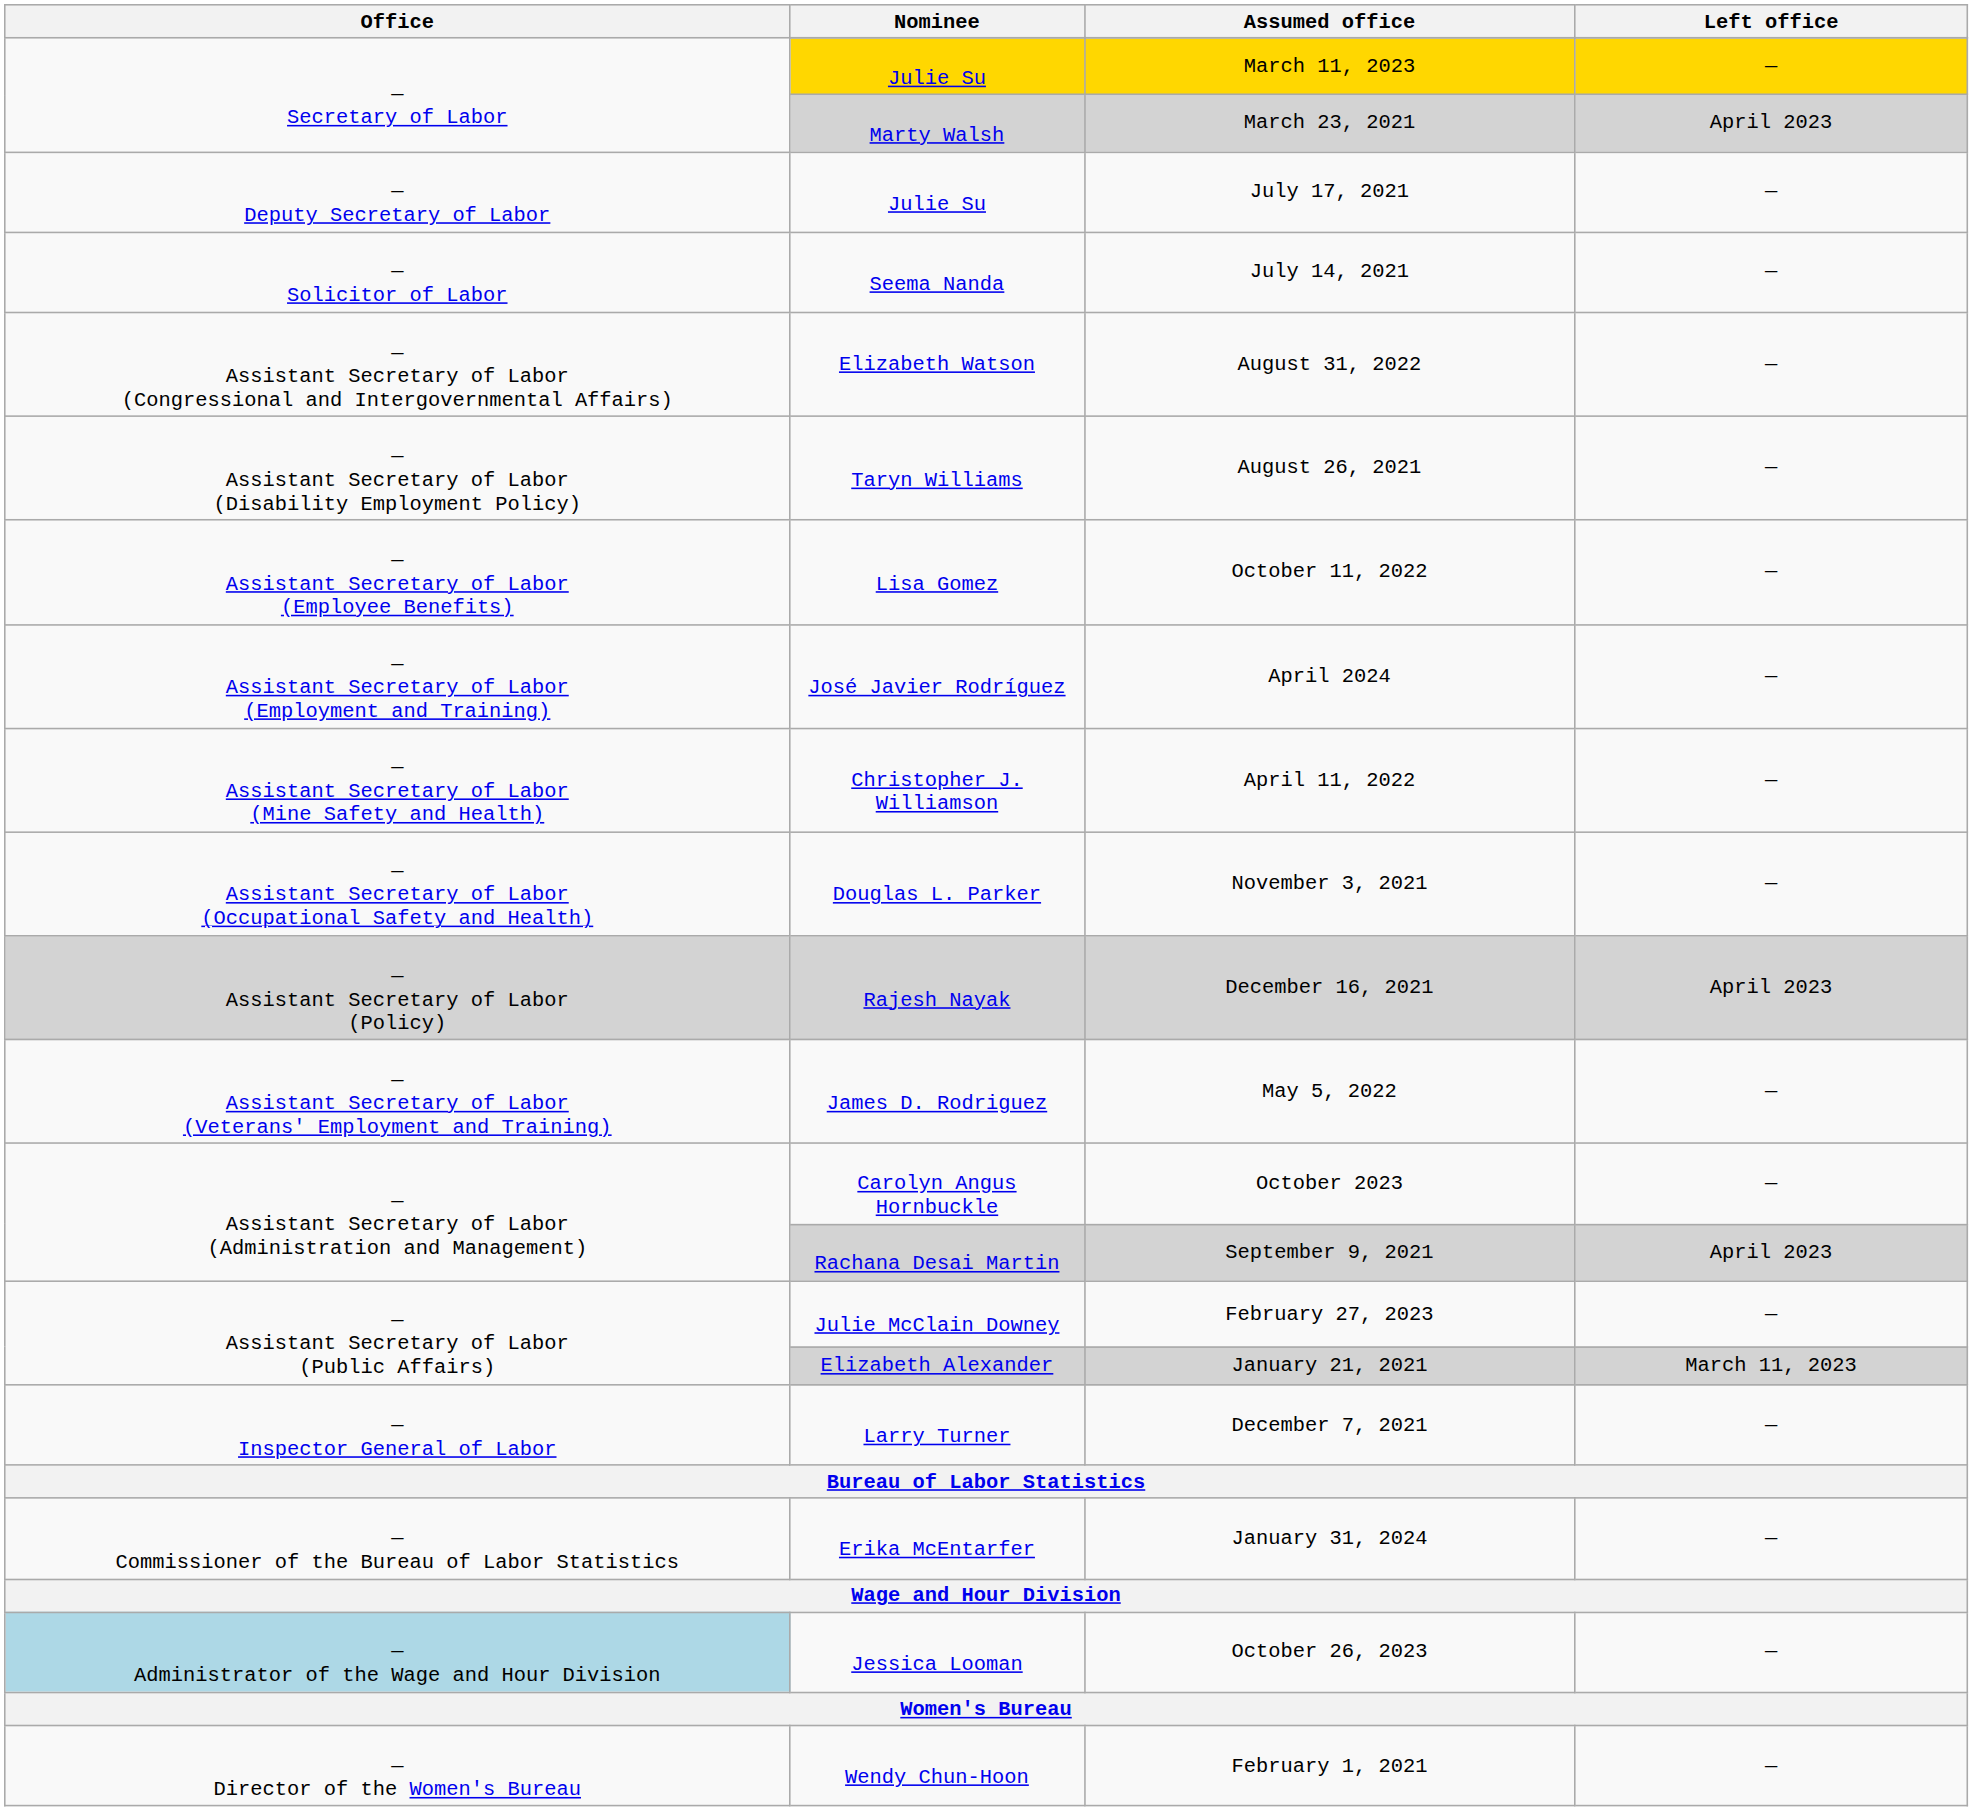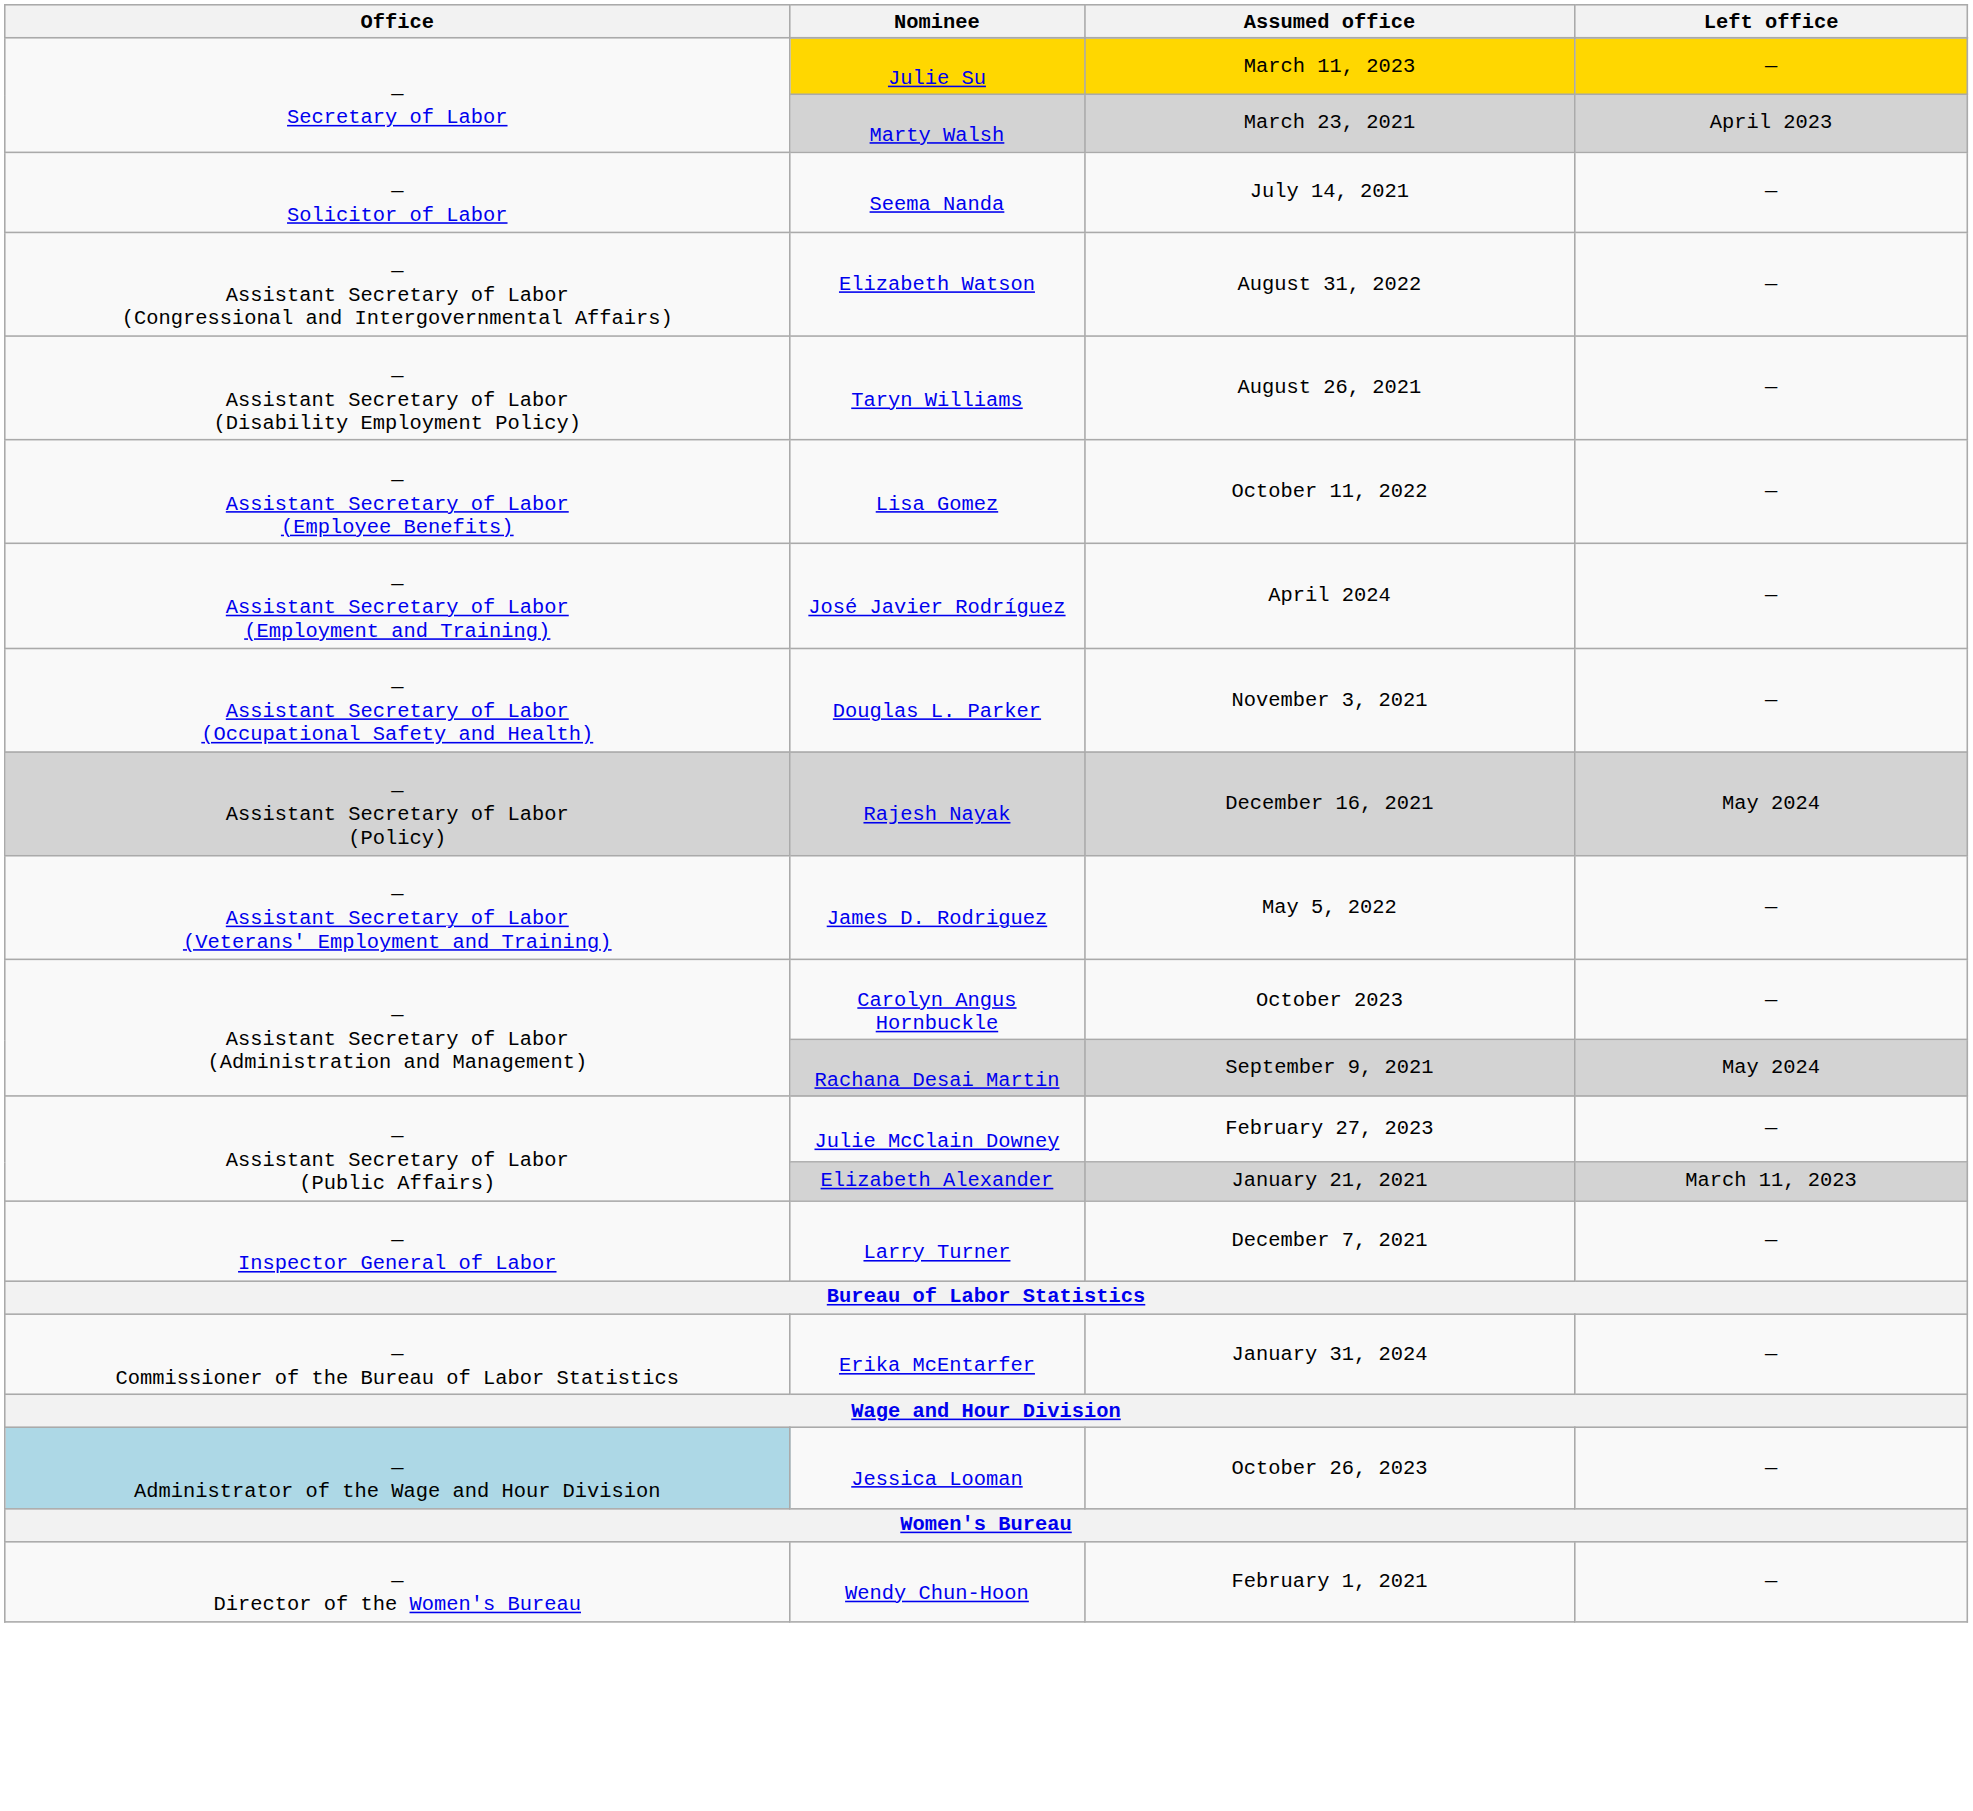 <table class="wikitable sortable" style="text-align:center">
 <tr>
 <th style="width:40%;">Office</th>
 <th style="width:15%;">Nominee</th>
 <th style="width:25%;" data-sort-type="date">Assumed office</th>
 <th style="width:20%;" data-sort-type="date">Left office</th>
 </tr>
 <tr>
 <td rowspan=3><br>—<br><a href='#'>Secretary of Labor</a></td>
 </tr>
 <tr style="background:gold;">
 <td><br><a href='#'>Julie Su</a></td>
 <td>March 11, 2023</td>
 <td>—</td>
 </tr>
 <tr style="background:lightgray;">
 <td><br><a href='#'>Marty Walsh</a></td>
 <td>March 23, 2021<br></td>
 <td>April 2023</td>
-</tr>
-<tr>
-<td><br>—<br><a href='#'>Deputy Secretary of Labor</a></td>
-<td><br><a href='#'>Julie Su</a></td>
-<td>July 17, 2021<br></td>
-<td>—</td>
 </tr>
 <tr>
 <td><br>—<br><a href='#'>Solicitor of Labor</a></td>
 <td><br><a href='#'>Seema Nanda</a></td>
 <td>July 14, 2021<br></td>
 <td>—</td>
 </tr>
 <tr>
 <td><br>—<br>Assistant Secretary of Labor<br>(Congressional and Intergovernmental Affairs)</td>
 <td><a href='#'>Elizabeth Watson</a></td>
 <td>August 31, 2022<br></td>
 <td>—</td>
 </tr>
 <tr>
 <td><br>—<br>Assistant Secretary of Labor<br>(Disability Employment Policy)</td>
 <td><br><a href='#'>Taryn Williams</a></td>
 <td>August 26, 2021<br></td>
 <td>—</td>
 </tr>
 <tr>
 <td><br>—<br><a href='#'>Assistant Secretary of Labor<br>(Employee Benefits)</a></td>
 <td><br><a href='#'>Lisa Gomez</a></td>
 <td>October 11, 2022<br></td>
 <td>—</td>
 </tr>
 <tr>
 <td><br>—<br><a href='#'>Assistant Secretary of Labor<br>(Employment and Training)</a></td>
 <td><br><a href='#'>José Javier Rodríguez</a></td>
 <td>April 2024<br></td>
 <td>—</td>
 </tr>
 <tr>
-<td><br>—<br><a href='#'>Assistant Secretary of Labor<br>(Mine Safety and Health)</a></td>
-<td><br><a href='#'>Christopher J. Williamson</a></td>
-<td>April 11, 2022<br></td>
-<td>—</td>
-</tr>
-<tr>
 <td><br>—<br><a href='#'>Assistant Secretary of Labor<br>(Occupational Safety and Health)</a></td>
 <td><br><a href='#'>Douglas L. Parker</a></td>
 <td>November 3, 2021<br></td>
 <td>—</td>
 </tr>
 <tr style="background:lightgray;">
 <td><br>—<br>Assistant Secretary of Labor<br>(Policy)</td>
 <td><br><a href='#'>Rajesh Nayak</a></td>
 <td>December 16, 2021<br></td>
-<td>April 2023</td>
+<td>May 2024</td>
 </tr>
 <tr>
 <td><br>—<br><a href='#'>Assistant Secretary of Labor<br>(Veterans' Employment and Training)</a></td>
 <td><br><a href='#'>James D. Rodriguez</a></td>
 <td>May 5, 2022<br></td>
 <td>—</td>
 </tr>
 <tr>
 <td rowspan=2><br>—<br>Assistant Secretary of Labor<br>(Administration and Management)</td>
 <td><br><a href='#'>Carolyn Angus Hornbuckle</a></td>
 <td>October 2023</td>
 <td>—</td>
 </tr>
 <tr style="background:lightgray;">
 <td><br><a href='#'>Rachana Desai Martin</a></td>
 <td>September 9, 2021</td>
-<td>April 2023</td>
+<td>May 2024</td>
 </tr>
 <tr>
 <td rowspan=2><br>—<br>Assistant Secretary of Labor<br>(Public Affairs)</td>
 <td><br><a href='#'>Julie McClain Downey</a></td>
 <td>February 27, 2023</td>
 <td>—</td>
 </tr>
 <tr style="background:lightgray;">
 <td><a href='#'>Elizabeth Alexander</a></td>
 <td>January 21, 2021</td>
 <td>March 11, 2023</td>
 </tr>
 <tr>
 <td><br>—<br><a href='#'>Inspector General of Labor</a></td>
 <td><br><a href='#'>Larry Turner</a></td>
 <td>December 7, 2021<br></td>
 <td>—</td>
 </tr>
 <tr>
 <th colspan=4><a href='#'>Bureau of Labor Statistics</a></th>
 </tr>
 <tr>
 <td><br>—<br>Commissioner of the Bureau of Labor Statistics</td>
 <td><br><a href='#'>Erika McEntarfer</a></td>
 <td>January 31, 2024<br></td>
 <td>—</td>
 </tr>
 <tr>
 <th colspan=4><a href='#'>Wage and Hour Division</a></th>
 </tr>
 <tr>
 <td style="background: lightblue;"><br>—<br>Administrator of the Wage and Hour Division</td>
 <td><br><a href='#'>Jessica Looman</a></td>
 <td>October 26, 2023<br></td>
 <td>—</td>
 </tr>
 <tr>
 <th colspan=4><a href='#'>Women's Bureau</a></th>
 </tr>
 <tr>
 <td><br>—<br>Director of the <a href='#'>Women's Bureau</a></td>
 <td><br><a href='#'>Wendy Chun-Hoon</a></td>
 <td>February 1, 2021</td>
 <td>—</td>
 </tr>
 </table>
